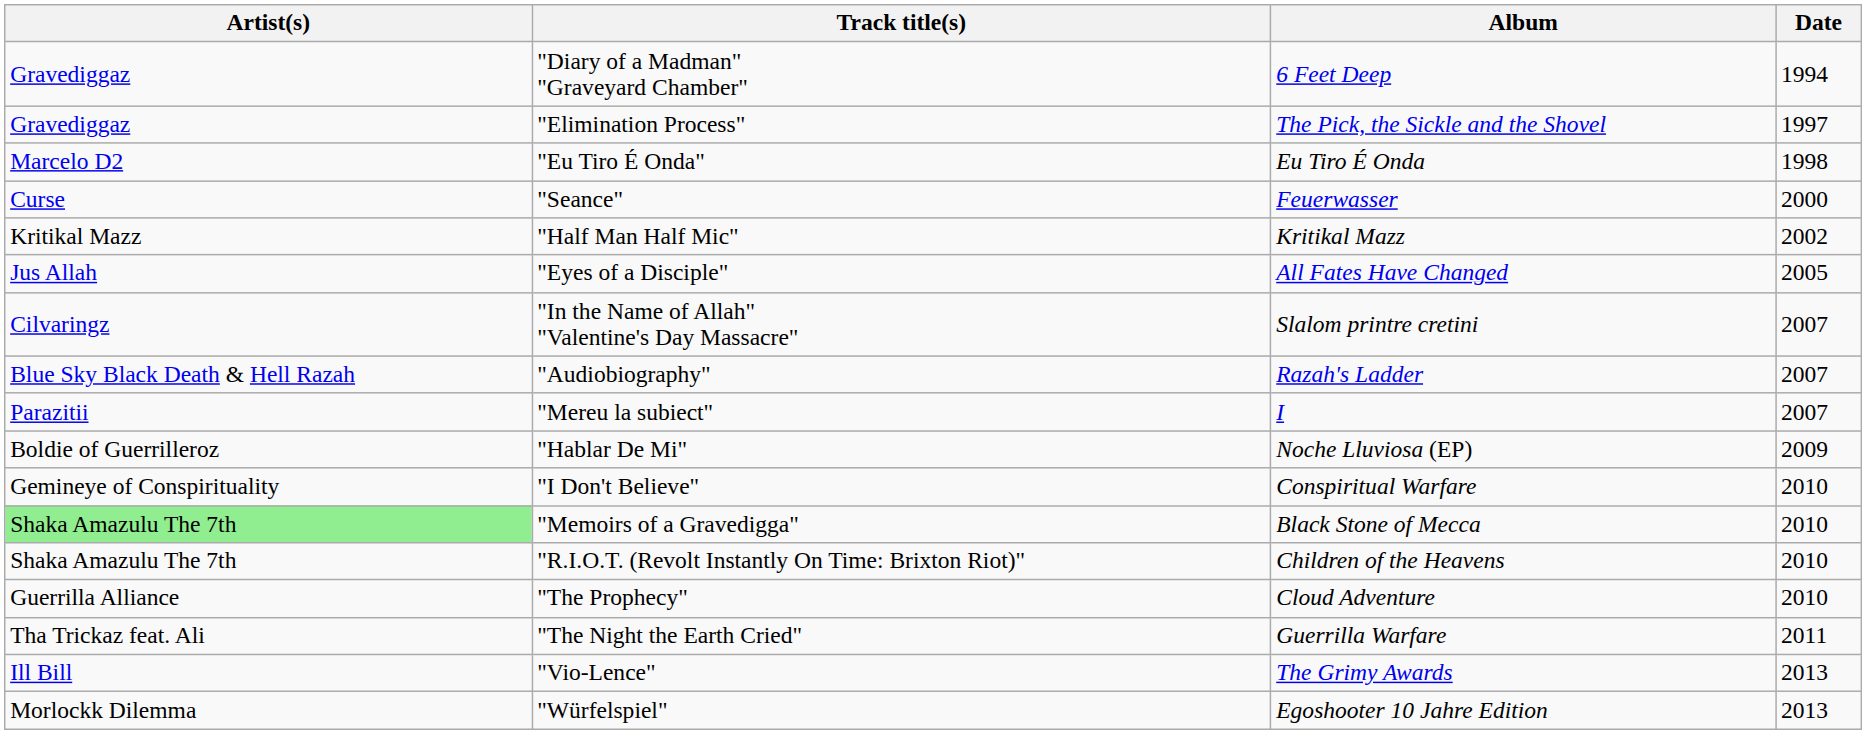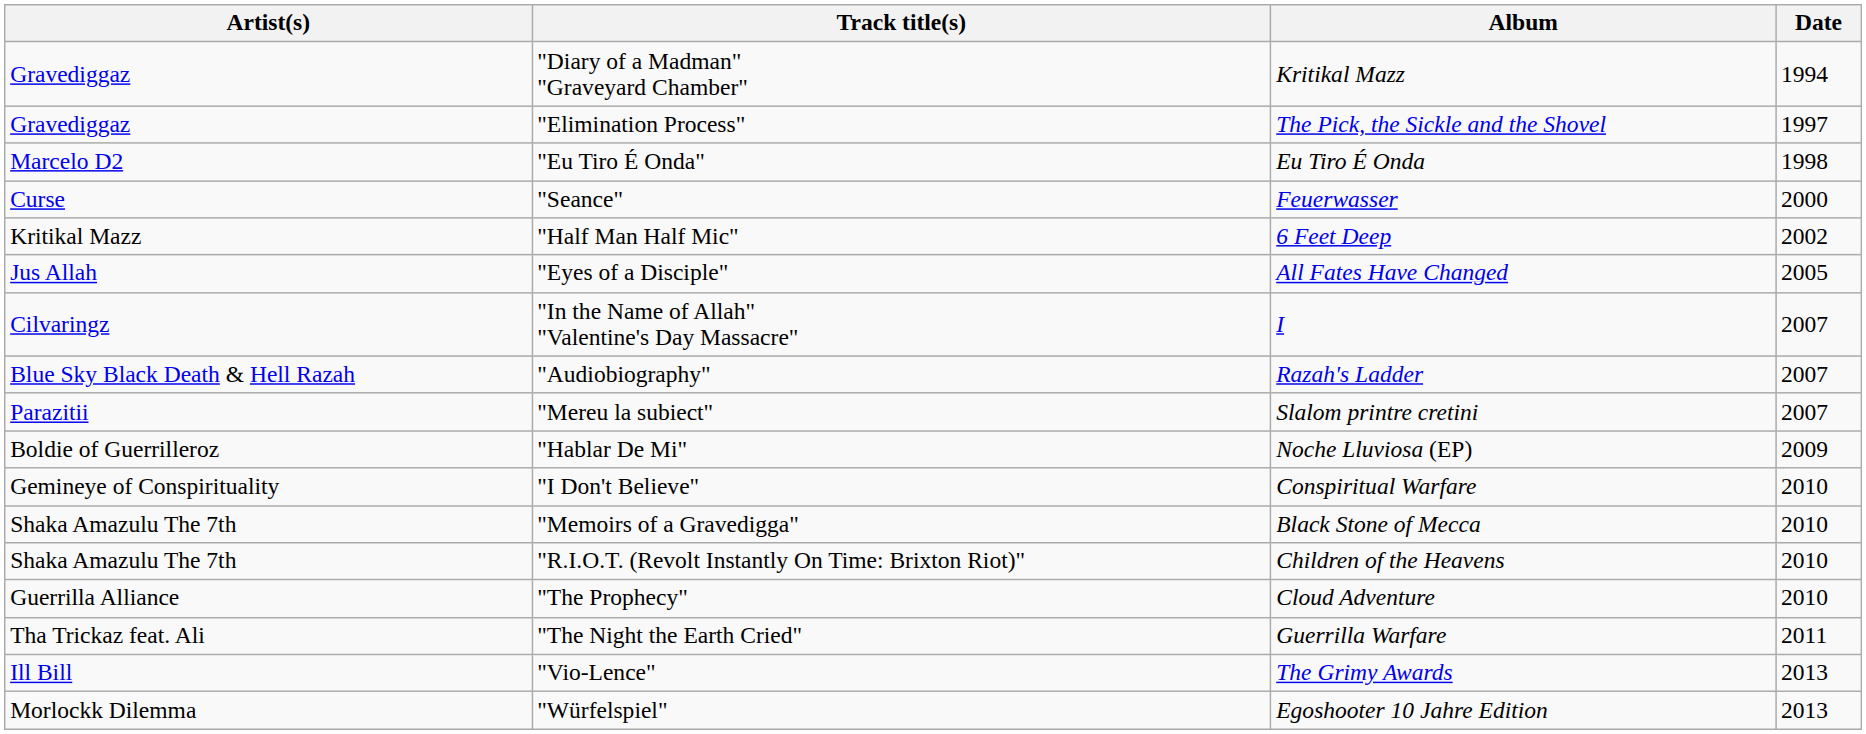 <table class="wikitable" width=100%>
 <tr>
 <th>Artist(s)</th>
 <th>Track title(s)</th>
 <th>Album</th>
 <th>Date</th>
 </tr>
 <tr>
 <td><a href='#'>Gravediggaz</a></td>
 <td>"Diary of a Madman"<br>"Graveyard Chamber"</td>
-<td><em><a href='#'>6 Feet Deep</a></em></td>
+<td><em>Kritikal Mazz</em></td>
 <td>1994</td>
 </tr>
 <tr>
 <td><a href='#'>Gravediggaz</a></td>
 <td>"Elimination Process"</td>
 <td><em><a href='#'>The Pick, the Sickle and the Shovel</a></em></td>
 <td>1997</td>
 </tr>
 <tr>
 <td><a href='#'>Marcelo D2</a></td>
 <td>"Eu Tiro É Onda"</td>
 <td><em>Eu Tiro É Onda</em></td>
 <td>1998</td>
 </tr>
 <tr>
 <td><a href='#'>Curse</a></td>
 <td>"Seance"</td>
 <td><em><a href='#'>Feuerwasser</a></em></td>
 <td>2000</td>
 </tr>
 <tr>
 <td>Kritikal Mazz</td>
 <td>"Half Man Half Mic"</td>
-<td><em>Kritikal Mazz</em></td>
+<td><em><a href='#'>6 Feet Deep</a></em></td>
 <td>2002</td>
 </tr>
 <tr>
 <td><a href='#'>Jus Allah</a></td>
 <td>"Eyes of a Disciple"</td>
 <td><em><a href='#'>All Fates Have Changed</a></em></td>
 <td>2005</td>
 </tr>
 <tr>
 <td><a href='#'>Cilvaringz</a></td>
 <td>"In the Name of Allah"<br>"Valentine's Day Massacre"</td>
-<td><em>Slalom printre cretini</em></td>
+<td><em><a href='#'>I</a></em></td>
 <td>2007</td>
 </tr>
 <tr>
 <td><a href='#'>Blue Sky Black Death</a> & <a href='#'>Hell Razah</a></td>
 <td>"Audiobiography"</td>
 <td><em><a href='#'>Razah's Ladder</a></em></td>
 <td>2007</td>
 </tr>
 <tr>
 <td><a href='#'>Parazitii</a></td>
 <td>"Mereu la subiect"</td>
-<td><em><a href='#'>I</a></em></td>
+<td><em>Slalom printre cretini</em></td>
 <td>2007</td>
 </tr>
 <tr>
 <td>Boldie of Guerrilleroz</td>
 <td>"Hablar De Mi"</td>
 <td><em>Noche Lluviosa</em> (EP)</td>
 <td>2009</td>
 </tr>
 <tr>
 <td>Gemineye of Conspirituality</td>
 <td>"I Don't Believe"</td>
 <td><em>Conspiritual Warfare</em></td>
 <td>2010</td>
 </tr>
 <tr>
-<td style="background: lightgreen;">Shaka Amazulu The 7th</td>
+<td>Shaka Amazulu The 7th</td>
 <td>"Memoirs of a Gravedigga"</td>
 <td><em>Black Stone of Mecca</em></td>
 <td>2010</td>
 </tr>
 <tr>
 <td>Shaka Amazulu The 7th</td>
 <td>"R.I.O.T. (Revolt Instantly On Time: Brixton Riot)"</td>
 <td><em> Children of the Heavens</em></td>
 <td>2010</td>
 </tr>
 <tr>
 <td>Guerrilla Alliance</td>
 <td>"The Prophecy"</td>
 <td><em>Cloud Adventure</em></td>
 <td>2010</td>
 </tr>
 <tr>
 <td>Tha Trickaz feat. Ali</td>
 <td>"The Night the Earth Cried"</td>
 <td><em>Guerrilla Warfare</em></td>
 <td>2011</td>
 </tr>
 <tr>
 <td><a href='#'>Ill Bill</a></td>
 <td>"Vio-Lence"</td>
 <td><em><a href='#'>The Grimy Awards</a></em></td>
 <td>2013</td>
 </tr>
 <tr>
 <td>Morlockk Dilemma</td>
 <td>"Würfelspiel"</td>
 <td><em>Egoshooter 10 Jahre Edition</em></td>
 <td>2013</td>
 </tr>
 <tr>
 </tr>
 </table>
